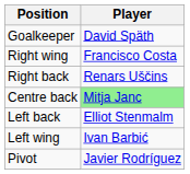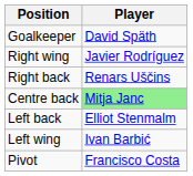 <table class="wikitable">
 <tr>
 <th>Position</th>
 <th>Player</th>
 </tr>
 <tr>
 <td>Goalkeeper</td>
 <td> <a href='#'>David Späth</a></td>
 </tr>
 <tr>
 <td>Right wing</td>
-<td> <a href='#'>Francisco Costa</a></td>
+<td> <a href='#'>Javier Rodríguez</a></td>
 </tr>
 <tr>
 <td>Right back</td>
 <td> <a href='#'>Renars Uščins</a></td>
 </tr>
 <tr>
 <td>Centre back</td>
 <td style="background: lightgreen;"> <a href='#'>Mitja Janc</a></td>
 </tr>
 <tr>
 <td>Left back</td>
 <td> <a href='#'>Elliot Stenmalm</a></td>
 </tr>
 <tr>
 <td>Left wing</td>
 <td> <a href='#'>Ivan Barbić</a></td>
 </tr>
 <tr>
 <td>Pivot</td>
-<td> <a href='#'>Javier Rodríguez</a></td>
+<td> <a href='#'>Francisco Costa</a></td>
 </tr>
 </table>
